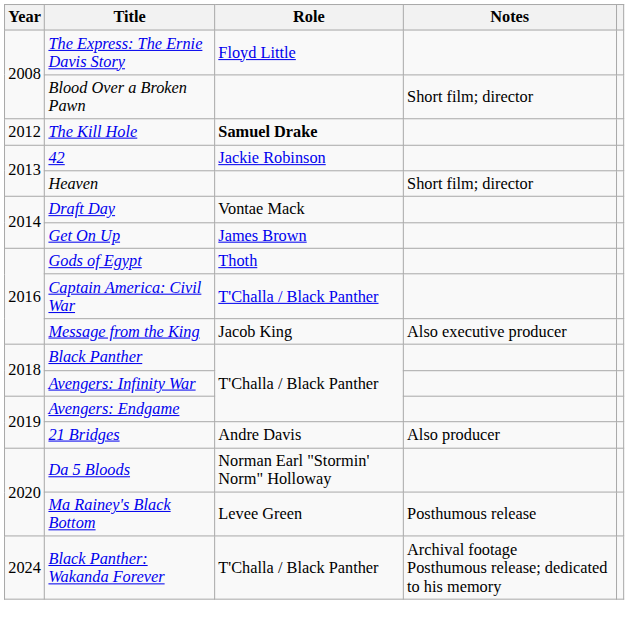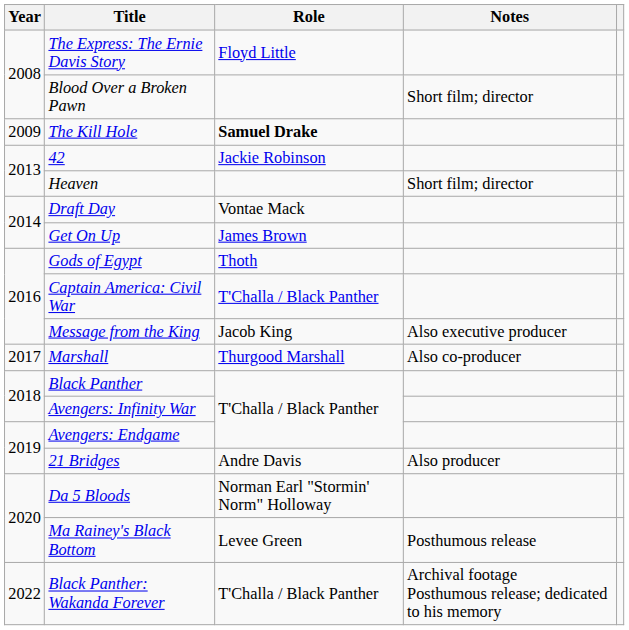 <table class="wikitable sortable plainrowheaders">
 <tr>
 <th scope="col">Year</th>
 <th scope="col">Title</th>
 <th scope="col">Role</th>
 <th scope="col" class="unsortable">Notes</th>
 <th scope="col" class="unsortable"></th>
 </tr>
 <tr>
 <td rowspan="2">2008</td>
 <td><em><a href='#'>The Express: The Ernie Davis Story</a></em></td>
 <td><a href='#'>Floyd Little</a></td>
 <td></td>
 <td style="text-align:center;"></td>
 </tr>
 <tr>
 <td><em>Blood Over a Broken Pawn</em></td>
 <td></td>
 <td>Short film; director</td>
 <td style="text-align:center;"></td>
 </tr>
 <tr>
-<td>2012</td>
+<td>2009</td>
 <td><em><a href='#'>The Kill Hole</a></em></td>
 <td><strong>Samuel Drake</strong></td>
 <td></td>
 <td style="text-align:center;"></td>
 </tr>
 <tr>
 <td rowspan="2">2013</td>
 <td><em><a href='#'>42</a></em></td>
 <td><a href='#'>Jackie Robinson</a></td>
 <td></td>
 <td style="text-align:center;"></td>
 </tr>
 <tr>
 <td><em>Heaven</em></td>
 <td></td>
 <td>Short film; director</td>
 <td style="text-align:center;"></td>
 </tr>
 <tr>
 <td rowspan="2">2014</td>
 <td><em><a href='#'>Draft Day</a></em></td>
 <td>Vontae Mack</td>
 <td></td>
 <td style="text-align:center;"></td>
 </tr>
 <tr>
 <td><em><a href='#'>Get On Up</a></em></td>
 <td><a href='#'>James Brown</a></td>
 <td></td>
 <td style="text-align:center;"></td>
 </tr>
 <tr>
 <td rowspan="3">2016</td>
 <td><em><a href='#'>Gods of Egypt</a></em></td>
 <td><a href='#'>Thoth</a></td>
 <td></td>
 <td style="text-align:center;"></td>
 </tr>
 <tr>
 <td><em><a href='#'>Captain America: Civil War</a></em></td>
 <td><a href='#'>T'Challa / Black Panther</a></td>
 <td></td>
 <td style="text-align:center;"></td>
 </tr>
 <tr>
 <td><em><a href='#'>Message from the King</a></em></td>
 <td>Jacob King</td>
 <td>Also executive producer</td>
 <td style="text-align:center;"></td>
 </tr>
 <tr>
+<td>2017</td>
+<td><em><a href='#'>Marshall</a></em></td>
+<td><a href='#'>Thurgood Marshall</a></td>
+<td>Also co-producer</td>
+<td style="text-align:center;"></td>
+</tr>
+<tr>
 <td rowspan="2">2018</td>
 <td><em><a href='#'>Black Panther</a></em></td>
 <td rowspan="3">T'Challa / Black Panther</td>
 <td></td>
 <td style="text-align:center;"></td>
 </tr>
 <tr>
 <td><em><a href='#'>Avengers: Infinity War</a></em></td>
 <td></td>
 <td style="text-align:center;"></td>
 </tr>
 <tr>
 <td rowspan="2">2019</td>
 <td><em><a href='#'>Avengers: Endgame</a></em></td>
 <td></td>
 <td style="text-align:center;"></td>
 </tr>
 <tr>
 <td><em><a href='#'>21 Bridges</a></em></td>
 <td>Andre Davis</td>
 <td>Also producer</td>
 <td style="text-align:center;"></td>
 </tr>
 <tr>
 <td rowspan="2">2020</td>
 <td><em><a href='#'>Da 5 Bloods</a></em></td>
 <td>Norman Earl "Stormin' Norm" Holloway</td>
 <td></td>
 <td style="text-align:center;"></td>
 </tr>
 <tr>
 <td><em><a href='#'>Ma Rainey's Black Bottom</a></em></td>
 <td>Levee Green</td>
 <td>Posthumous release</td>
 <td style="text-align:center;"></td>
 </tr>
 <tr>
-<td>2024</td>
+<td>2022</td>
 <td><em><a href='#'>Black Panther: Wakanda Forever</a></em></td>
 <td>T'Challa / Black Panther</td>
 <td>Archival footage<br>Posthumous release; dedicated to his memory</td>
 <td style="text-align:center;"></td>
 </tr>
 </table>
